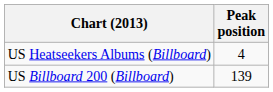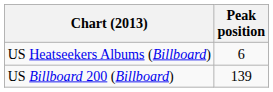 <table class="wikitable sortable">
 <tr>
 <th>Chart (2013)</th>
 <th>Peak<br>position</th>
 </tr>
 <tr>
 <td>US <a href='#'>Heatseekers Albums</a> (<em><a href='#'>Billboard</a></em>)</td>
-<td style="text-align:center;">4</td>
+<td style="text-align:center;">6</td>
 </tr>
 <tr>
 <td>US <a href='#'><em>Billboard</em> 200</a> (<em><a href='#'>Billboard</a></em>)</td>
 <td style="text-align:center;">139</td>
 </tr>
 </table>
